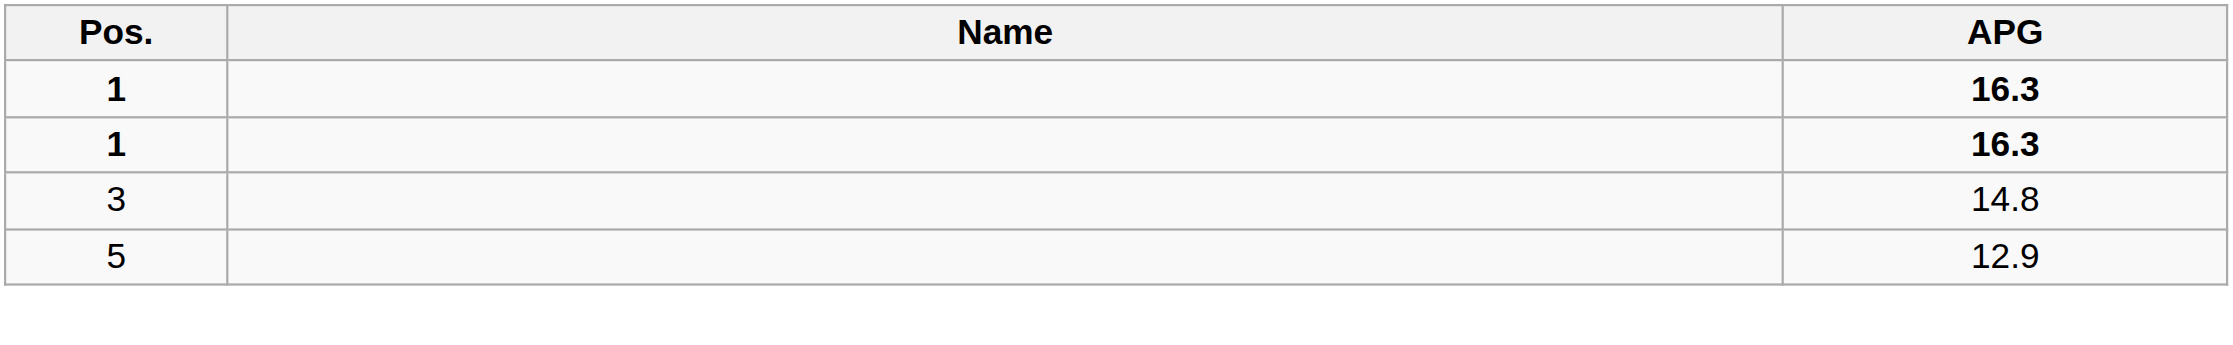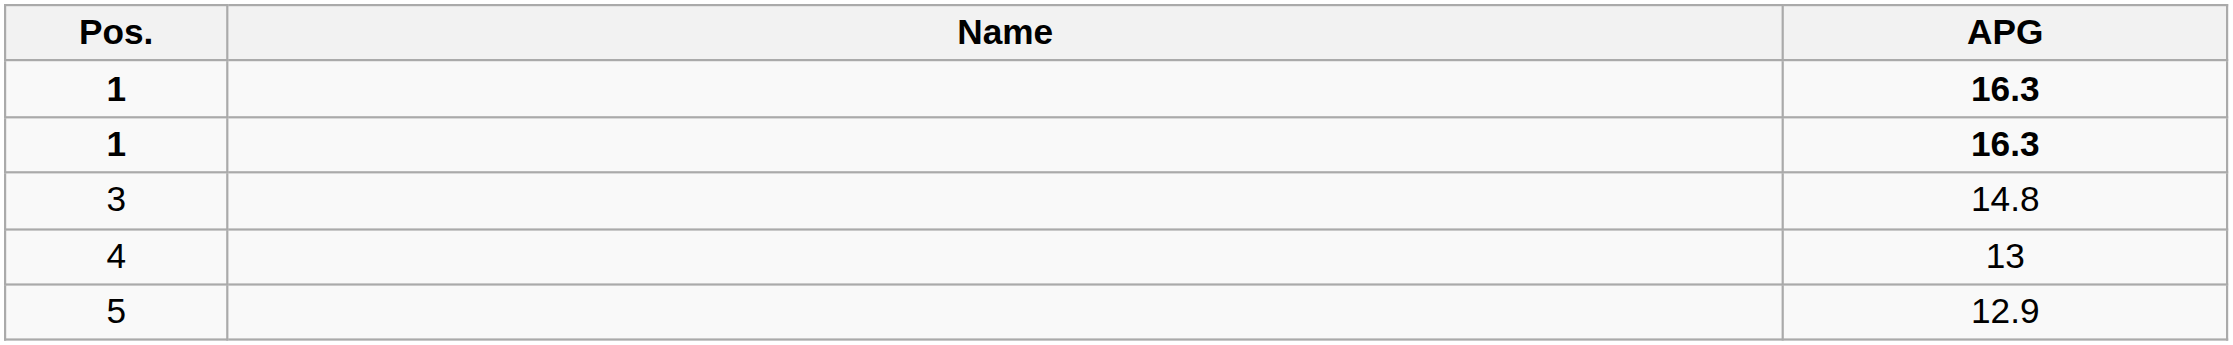 <table class=wikitable width="80%">
 <tr>
 <th width="10%">Pos.</th>
 <th width="70%">Name</th>
 <th width="20%">APG</th>
 </tr>
 <tr>
 <td align=center><strong>1</strong></td>
 <td><strong></strong></td>
 <td align=center><strong>16.3</strong></td>
 </tr>
 <tr>
 <td align=center><strong>1</strong></td>
 <td><strong></strong></td>
 <td align=center><strong>16.3</strong></td>
 </tr>
 <tr>
 <td align=center>3</td>
 <td></td>
 <td align=center>14.8</td>
 </tr>
 <tr>
+<td align=center>4</td>
+<td></td>
+<td align=center>13</td>
+</tr>
+<tr>
 <td align=center>5</td>
 <td></td>
 <td align=center>12.9</td>
 </tr>
 </table>
